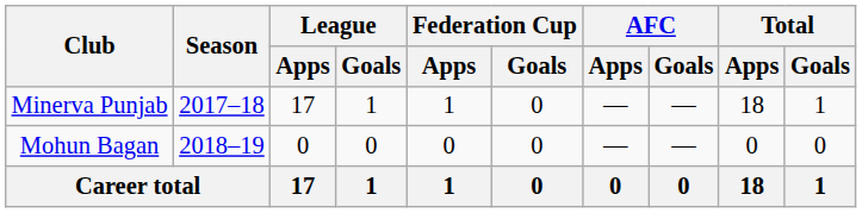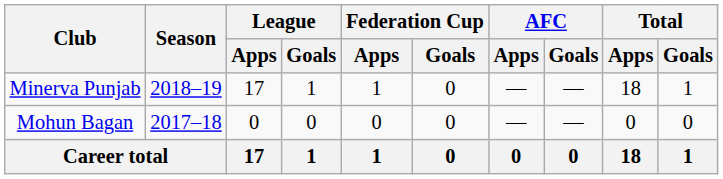 <table class="wikitable" style="font-size:90%; text-align:center;">
 <tr>
 <th rowspan="2">Club</th>
 <th rowspan="2">Season</th>
 <th colspan="2">League</th>
 <th colspan="2">Federation Cup</th>
 <th colspan="2"><a href='#'>AFC</a></th>
 <th colspan="2">Total</th>
 </tr>
 <tr>
 <th>Apps</th>
 <th>Goals</th>
 <th>Apps</th>
 <th>Goals</th>
 <th>Apps</th>
 <th>Goals</th>
 <th>Apps</th>
 <th>Goals</th>
 </tr>
 <tr>
 <td rowspan="1"><a href='#'>Minerva Punjab</a></td>
-<td><a href='#'>2017–18</a></td>
+<td><a href='#'>2018–19</a></td>
 <td>17</td>
 <td>1</td>
 <td>1</td>
 <td>0</td>
 <td>—</td>
 <td>—</td>
 <td>18</td>
 <td>1</td>
 </tr>
 <tr>
 <td rowspan="1"><a href='#'>Mohun Bagan</a></td>
-<td><a href='#'>2018–19</a></td>
+<td><a href='#'>2017–18</a></td>
 <td>0</td>
 <td>0</td>
 <td>0</td>
 <td>0</td>
 <td>—</td>
 <td>—</td>
 <td>0</td>
 <td>0</td>
 </tr>
 <tr>
 <th colspan="2">Career total</th>
 <th>17</th>
 <th>1</th>
 <th>1</th>
 <th>0</th>
 <th>0</th>
 <th>0</th>
 <th>18</th>
 <th>1</th>
 </tr>
 </table>
